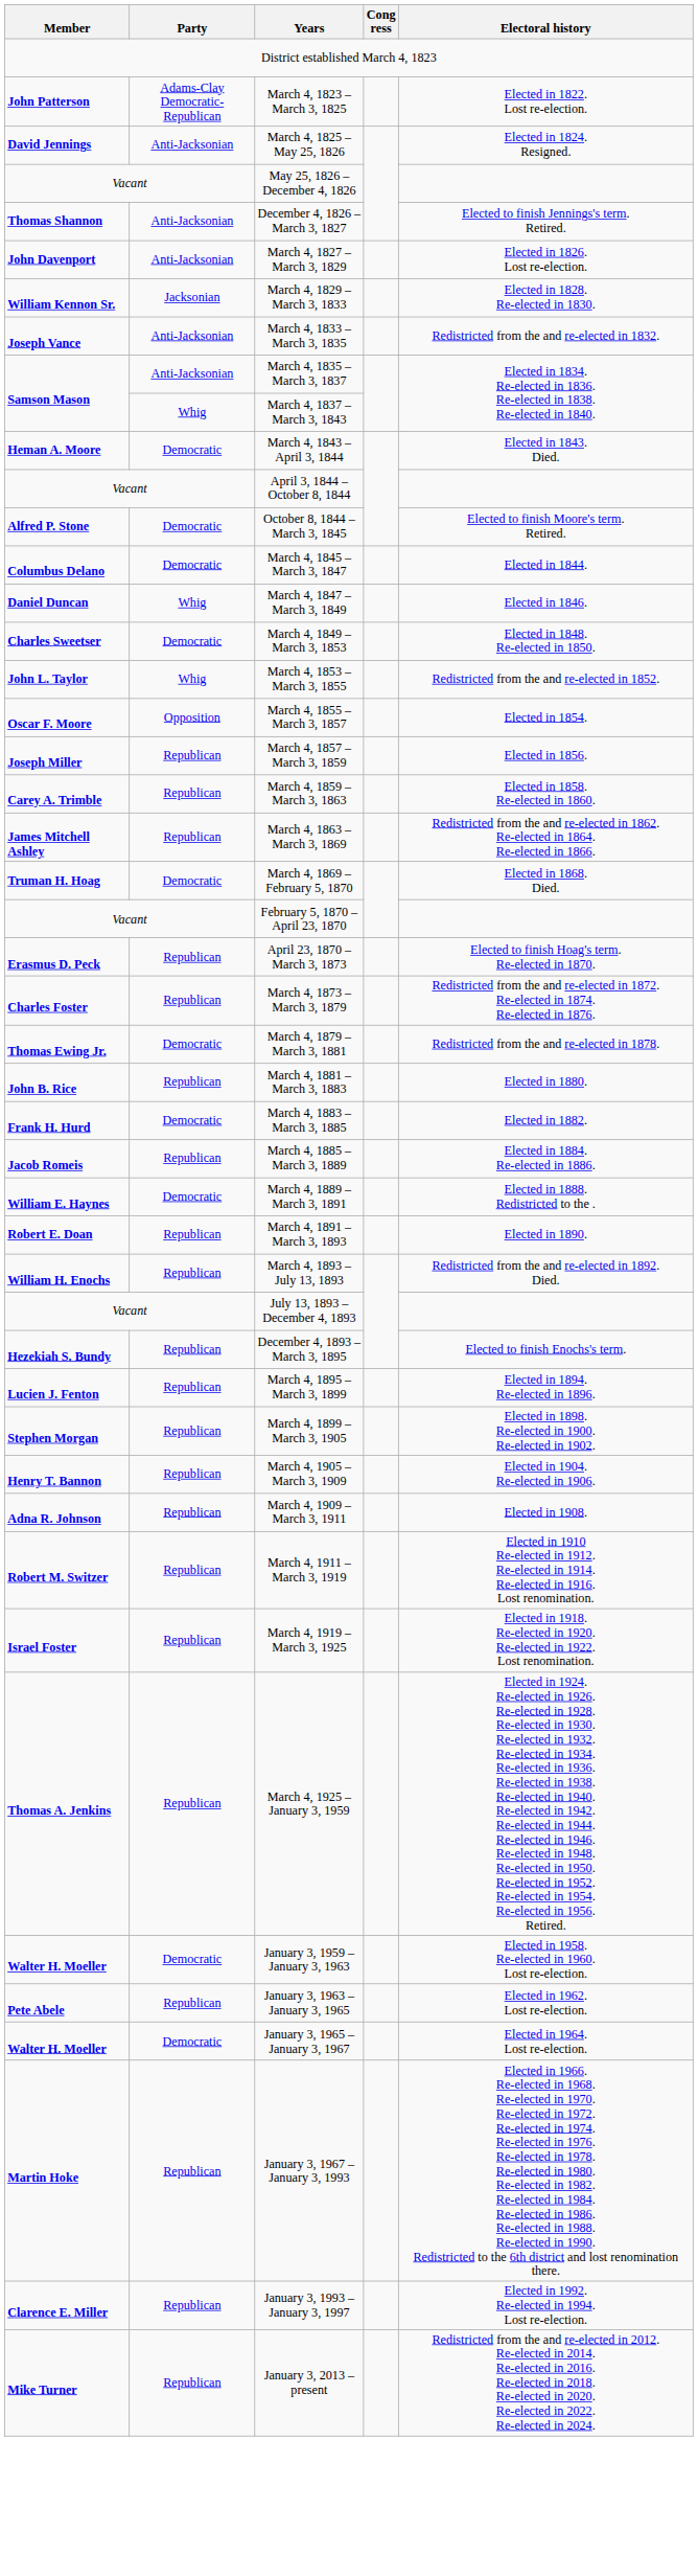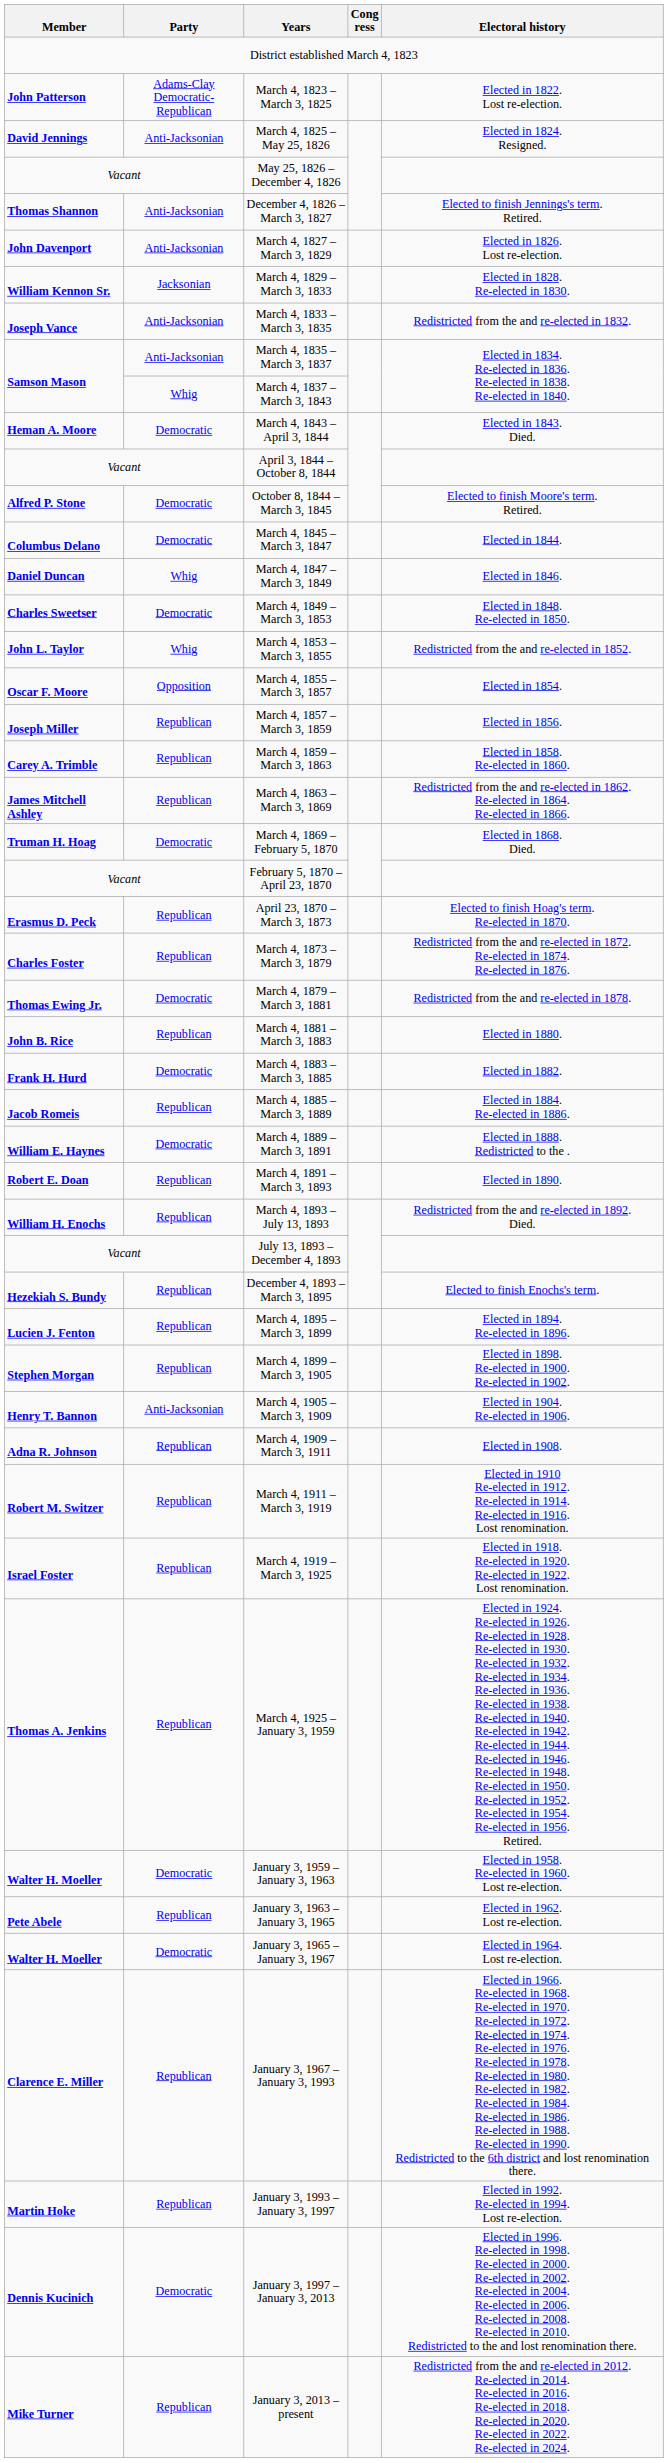 <table class=wikitable style="text-align:center">
 <tr valign=bottom>
 <th>Member</th>
 <th>Party</th>
 <th>Years</th>
 <th>Cong<br>ress</th>
 <th>Electoral history</th>
 </tr>
 <tr style="height:3em">
 <td colspan=5>District established March 4, 1823</td>
 </tr>
 <tr style="height:3em">
 <td align=left><strong><a href='#'>John Patterson</a></strong><br></td>
 <td><a href='#'>Adams-Clay<br>Democratic-Republican</a></td>
 <td nowrap>March 4, 1823 –<br>March 3, 1825</td>
 <td></td>
 <td><a href='#'>Elected in 1822</a>.<br>Lost re-election.</td>
 </tr>
 <tr style="height:3em">
 <td align=left><strong><a href='#'>David Jennings</a></strong><br></td>
 <td><a href='#'>Anti-Jacksonian</a></td>
 <td nowrap>March 4, 1825 –<br>May 25, 1826</td>
 <td rowspan=3></td>
 <td><a href='#'>Elected in 1824</a>.<br>Resigned.</td>
 </tr>
 <tr style="height:3em">
 <td colspan=2><em>Vacant</em></td>
 <td nowrap>May 25, 1826 –<br>December 4, 1826</td>
 <td></td>
 </tr>
 <tr style="height:3em">
 <td align=left><strong><a href='#'>Thomas Shannon</a></strong><br></td>
 <td><a href='#'>Anti-Jacksonian</a></td>
 <td nowrap>December 4, 1826 –<br>March 3, 1827</td>
 <td><a href='#'>Elected to finish Jennings's term</a>.<br>Retired.</td>
 </tr>
 <tr style="height:3em">
 <td align=left><strong><a href='#'>John Davenport</a></strong><br></td>
 <td><a href='#'>Anti-Jacksonian</a></td>
 <td nowrap>March 4, 1827 –<br>March 3, 1829</td>
 <td></td>
 <td><a href='#'>Elected in 1826</a>.<br>Lost re-election.</td>
 </tr>
 <tr style="height:3em">
 <td align=left><br><strong><a href='#'>William Kennon Sr.</a></strong><br></td>
 <td><a href='#'>Jacksonian</a></td>
 <td nowrap>March 4, 1829 –<br>March 3, 1833</td>
 <td></td>
 <td><a href='#'>Elected in 1828</a>.<br><a href='#'>Re-elected in 1830</a>.<br></td>
 </tr>
 <tr style="height:3em">
 <td align=left><br><strong><a href='#'>Joseph Vance</a></strong><br></td>
 <td><a href='#'>Anti-Jacksonian</a></td>
 <td nowrap>March 4, 1833 –<br>March 3, 1835</td>
 <td></td>
 <td><a href='#'>Redistricted</a> from the  and <a href='#'>re-elected in 1832</a>.<br></td>
 </tr>
 <tr style="height:3em">
 <td rowspan=2 align=left><br><strong><a href='#'>Samson Mason</a></strong><br></td>
 <td><a href='#'>Anti-Jacksonian</a></td>
 <td nowrap>March 4, 1835 –<br>March 3, 1837</td>
 <td rowspan=2></td>
 <td rowspan=2><a href='#'>Elected in 1834</a>.<br><a href='#'>Re-elected in 1836</a>.<br><a href='#'>Re-elected in 1838</a>.<br><a href='#'>Re-elected in 1840</a>.<br></td>
 </tr>
 <tr style="height:3em">
 <td><a href='#'>Whig</a></td>
 <td nowrap>March 4, 1837 –<br>March 3, 1843</td>
 </tr>
 <tr style="height:3em">
 <td align=left><strong><a href='#'>Heman A. Moore</a></strong><br></td>
 <td><a href='#'>Democratic</a></td>
 <td nowrap>March 4, 1843 –<br>April 3, 1844</td>
 <td rowspan=3></td>
 <td><a href='#'>Elected in 1843</a>.<br>Died.</td>
 </tr>
 <tr style="height:3em">
 <td colspan=2><em>Vacant</em></td>
 <td nowrap>April 3, 1844 –<br>October 8, 1844</td>
 <td></td>
 </tr>
 <tr style="height:3em">
 <td align=left><strong><a href='#'>Alfred P. Stone</a></strong><br></td>
 <td><a href='#'>Democratic</a></td>
 <td nowrap>October 8, 1844 –<br>March 3, 1845</td>
 <td><a href='#'>Elected to finish Moore's term</a>.<br>Retired.</td>
 </tr>
 <tr style="height:3em">
 <td align=left><br><strong><a href='#'>Columbus Delano</a></strong><br></td>
 <td><a href='#'>Democratic</a></td>
 <td nowrap>March 4, 1845 –<br>March 3, 1847</td>
 <td></td>
 <td><a href='#'>Elected in 1844</a>.<br></td>
 </tr>
 <tr style="height:3em">
 <td align=left><strong><a href='#'>Daniel Duncan</a></strong><br></td>
 <td><a href='#'>Whig</a></td>
 <td nowrap>March 4, 1847 –<br>March 3, 1849</td>
 <td></td>
 <td><a href='#'>Elected in 1846</a>.<br></td>
 </tr>
 <tr style="height:3em">
 <td align=left><strong><a href='#'>Charles Sweetser</a></strong><br></td>
 <td><a href='#'>Democratic</a></td>
 <td nowrap>March 4, 1849 –<br>March 3, 1853</td>
 <td></td>
 <td><a href='#'>Elected in 1848</a>.<br><a href='#'>Re-elected in 1850</a>.<br></td>
 </tr>
 <tr style="height:3em">
 <td align=left><strong><a href='#'>John L. Taylor</a></strong><br></td>
 <td><a href='#'>Whig</a></td>
 <td nowrap>March 4, 1853 –<br>March 3, 1855</td>
 <td></td>
 <td><a href='#'>Redistricted</a> from the  and <a href='#'>re-elected in 1852</a>.<br></td>
 </tr>
 <tr style="height:3em">
 <td align=left><br><strong><a href='#'>Oscar F. Moore</a></strong><br></td>
 <td><a href='#'>Opposition</a></td>
 <td nowrap>March 4, 1855 –<br>March 3, 1857</td>
 <td></td>
 <td><a href='#'>Elected in 1854</a>.<br></td>
 </tr>
 <tr style="height:3em">
 <td align=left><br><strong><a href='#'>Joseph Miller</a></strong><br></td>
 <td><a href='#'>Republican</a></td>
 <td nowrap>March 4, 1857 –<br>March 3, 1859</td>
 <td></td>
 <td><a href='#'>Elected in 1856</a>.<br></td>
 </tr>
 <tr style="height:3em">
 <td align=left><br><strong><a href='#'>Carey A. Trimble</a></strong><br></td>
 <td><a href='#'>Republican</a></td>
 <td nowrap>March 4, 1859 –<br>March 3, 1863</td>
 <td></td>
 <td><a href='#'>Elected in 1858</a>.<br><a href='#'>Re-elected in 1860</a>.<br></td>
 </tr>
 <tr style="height:3em">
 <td align=left><br><strong><a href='#'>James Mitchell Ashley</a></strong><br></td>
 <td><a href='#'>Republican</a></td>
 <td nowrap>March 4, 1863 –<br>March 3, 1869</td>
 <td></td>
 <td><a href='#'>Redistricted</a> from the  and <a href='#'>re-elected in 1862</a>.<br><a href='#'>Re-elected in 1864</a>.<br><a href='#'>Re-elected in 1866</a>.<br></td>
 </tr>
 <tr style="height:3em">
 <td align=left><strong><a href='#'>Truman H. Hoag</a></strong><br></td>
 <td><a href='#'>Democratic</a></td>
 <td nowrap>March 4, 1869 –<br>February 5, 1870</td>
 <td rowspan=2></td>
 <td><a href='#'>Elected in 1868</a>.<br>Died.</td>
 </tr>
 <tr style="height:3em">
 <td colspan=2><em>Vacant</em></td>
 <td nowrap>February 5, 1870 –<br>April 23, 1870</td>
 <td></td>
 </tr>
 <tr style="height:3em">
 <td align=left><br><strong><a href='#'>Erasmus D. Peck</a></strong><br></td>
 <td><a href='#'>Republican</a></td>
 <td nowrap>April 23, 1870 –<br>March 3, 1873</td>
 <td></td>
 <td><a href='#'>Elected to finish Hoag's term</a>.<br><a href='#'>Re-elected in 1870</a>.<br></td>
 </tr>
 <tr style="height:3em">
 <td align=left><br><strong><a href='#'>Charles Foster</a></strong><br></td>
 <td><a href='#'>Republican</a></td>
 <td nowrap>March 4, 1873 –<br>March 3, 1879</td>
 <td></td>
 <td><a href='#'>Redistricted</a> from the  and <a href='#'>re-elected in 1872</a>.<br><a href='#'>Re-elected in 1874</a>.<br><a href='#'>Re-elected in 1876</a>.<br></td>
 </tr>
 <tr style="height:3em">
 <td align=left><br><strong><a href='#'>Thomas Ewing Jr.</a></strong><br></td>
 <td><a href='#'>Democratic</a></td>
 <td nowrap>March 4, 1879 –<br>March 3, 1881</td>
 <td></td>
 <td><a href='#'>Redistricted</a> from the  and <a href='#'>re-elected in 1878</a>.<br></td>
 </tr>
 <tr style="height:3em">
 <td align=left><br><strong><a href='#'>John B. Rice</a></strong><br></td>
 <td><a href='#'>Republican</a></td>
 <td nowrap>March 4, 1881 –<br>March 3, 1883</td>
 <td></td>
 <td><a href='#'>Elected in 1880</a>.<br></td>
 </tr>
 <tr style="height:3em">
 <td align=left><br><strong><a href='#'>Frank H. Hurd</a></strong><br></td>
 <td><a href='#'>Democratic</a></td>
 <td nowrap>March 4, 1883 –<br>March 3, 1885</td>
 <td></td>
 <td><a href='#'>Elected in 1882</a>.<br></td>
 </tr>
 <tr style="height:3em">
 <td align=left><br><strong><a href='#'>Jacob Romeis</a></strong><br></td>
 <td><a href='#'>Republican</a></td>
 <td nowrap>March 4, 1885 –<br>March 3, 1889</td>
 <td></td>
 <td><a href='#'>Elected in 1884</a>.<br><a href='#'>Re-elected in 1886</a>.<br></td>
 </tr>
 <tr style="height:3em">
 <td align=left><br><strong><a href='#'>William E. Haynes</a></strong><br></td>
 <td><a href='#'>Democratic</a></td>
 <td nowrap>March 4, 1889 –<br>March 3, 1891</td>
 <td></td>
 <td><a href='#'>Elected in 1888</a>.<br><a href='#'>Redistricted</a> to the .</td>
 </tr>
 <tr style="height:3em">
 <td align=left><strong><a href='#'>Robert E. Doan</a></strong><br></td>
 <td><a href='#'>Republican</a></td>
 <td nowrap>March 4, 1891 –<br>March 3, 1893</td>
 <td></td>
 <td><a href='#'>Elected in 1890</a>.<br></td>
 </tr>
 <tr style="height:3em">
 <td align=left><br><strong><a href='#'>William H. Enochs</a></strong><br></td>
 <td><a href='#'>Republican</a></td>
 <td nowrap>March 4, 1893 –<br>July 13, 1893</td>
 <td rowspan=3></td>
 <td><a href='#'>Redistricted</a> from the  and <a href='#'>re-elected in 1892</a>.<br>Died.</td>
 </tr>
 <tr style="height:3em">
 <td colspan=2><em>Vacant</em></td>
 <td nowrap>July 13, 1893 –<br>December 4, 1893</td>
 <td></td>
 </tr>
 <tr style="height:3em">
 <td align=left><br><strong><a href='#'>Hezekiah S. Bundy</a></strong><br></td>
 <td><a href='#'>Republican</a></td>
 <td nowrap>December 4, 1893 –<br>March 3, 1895</td>
 <td><a href='#'>Elected to finish Enochs's term</a>.<br></td>
 </tr>
 <tr style="height:3em">
 <td align=left><br><strong><a href='#'>Lucien J. Fenton</a></strong><br></td>
 <td><a href='#'>Republican</a></td>
 <td nowrap>March 4, 1895 –<br>March 3, 1899</td>
 <td></td>
 <td><a href='#'>Elected in 1894</a>.<br><a href='#'>Re-elected in 1896</a>.<br></td>
 </tr>
 <tr style="height:3em">
 <td align=left><br><strong><a href='#'>Stephen Morgan</a></strong><br></td>
 <td><a href='#'>Republican</a></td>
 <td nowrap>March 4, 1899 –<br>March 3, 1905</td>
 <td></td>
 <td><a href='#'>Elected in 1898</a>.<br><a href='#'>Re-elected in 1900</a>.<br><a href='#'>Re-elected in 1902</a>.<br></td>
 </tr>
 <tr style="height:3em">
 <td align=left><br><strong><a href='#'>Henry T. Bannon</a></strong><br></td>
-<td><a href='#'>Republican</a></td>
+<td><a href='#'>Anti-Jacksonian</a></td>
 <td nowrap>March 4, 1905 –<br>March 3, 1909</td>
 <td></td>
 <td><a href='#'>Elected in 1904</a>.<br><a href='#'>Re-elected in 1906</a>.<br></td>
 </tr>
 <tr style="height:3em">
 <td align=left><br><strong><a href='#'>Adna R. Johnson</a></strong><br></td>
 <td><a href='#'>Republican</a></td>
 <td nowrap>March 4, 1909 –<br>March 3, 1911</td>
 <td></td>
 <td><a href='#'>Elected in 1908</a>.<br></td>
 </tr>
 <tr style="height:3em">
 <td align=left><br><strong><a href='#'>Robert M. Switzer</a></strong><br></td>
 <td><a href='#'>Republican</a></td>
 <td nowrap>March 4, 1911 –<br>March 3, 1919</td>
 <td></td>
 <td><a href='#'>Elected in 1910</a><br><a href='#'>Re-elected in 1912</a>.<br><a href='#'>Re-elected in 1914</a>.<br><a href='#'>Re-elected in 1916</a>.<br>Lost renomination.</td>
 </tr>
 <tr style="height:3em">
 <td align=left><br><strong><a href='#'>Israel Foster</a></strong><br></td>
 <td><a href='#'>Republican</a></td>
 <td nowrap>March 4, 1919 –<br>March 3, 1925</td>
 <td></td>
 <td><a href='#'>Elected in 1918</a>.<br><a href='#'>Re-elected in 1920</a>.<br><a href='#'>Re-elected in 1922</a>.<br>Lost renomination.</td>
 </tr>
 <tr style="height:3em">
 <td align=left><br><strong><a href='#'>Thomas A. Jenkins</a></strong><br></td>
 <td><a href='#'>Republican</a></td>
 <td nowrap>March 4, 1925 –<br>January 3, 1959</td>
 <td></td>
 <td><a href='#'>Elected in 1924</a>.<br><a href='#'>Re-elected in 1926</a>.<br><a href='#'>Re-elected in 1928</a>.<br><a href='#'>Re-elected in 1930</a>.<br><a href='#'>Re-elected in 1932</a>.<br><a href='#'>Re-elected in 1934</a>.<br><a href='#'>Re-elected in 1936</a>.<br><a href='#'>Re-elected in 1938</a>.<br><a href='#'>Re-elected in 1940</a>.<br><a href='#'>Re-elected in 1942</a>.<br><a href='#'>Re-elected in 1944</a>.<br><a href='#'>Re-elected in 1946</a>.<br><a href='#'>Re-elected in 1948</a>.<br><a href='#'>Re-elected in 1950</a>.<br><a href='#'>Re-elected in 1952</a>.<br><a href='#'>Re-elected in 1954</a>.<br><a href='#'>Re-elected in 1956</a>.<br>Retired.</td>
 </tr>
 <tr style="height:3em">
 <td align=left><br><strong><a href='#'>Walter H. Moeller</a></strong><br></td>
 <td><a href='#'>Democratic</a></td>
 <td nowrap>January 3, 1959 –<br>January 3, 1963</td>
 <td></td>
 <td><a href='#'>Elected in 1958</a>.<br><a href='#'>Re-elected in 1960</a>.<br>Lost re-election.</td>
 </tr>
 <tr style="height:3em">
 <td align=left><br><strong><a href='#'>Pete Abele</a></strong><br></td>
 <td><a href='#'>Republican</a></td>
 <td nowrap>January 3, 1963 –<br>January 3, 1965</td>
 <td></td>
 <td><a href='#'>Elected in 1962</a>.<br>Lost re-election.</td>
 </tr>
 <tr style="height:3em">
 <td align=left><br><strong><a href='#'>Walter H. Moeller</a></strong><br></td>
 <td><a href='#'>Democratic</a></td>
 <td nowrap>January 3, 1965 –<br>January 3, 1967</td>
 <td></td>
 <td><a href='#'>Elected in 1964</a>.<br>Lost re-election.</td>
 </tr>
 <tr style="height:3em">
-<td align=left><br><strong><a href='#'>Martin Hoke</a></strong><br></td>
+<td align=left><br><strong><a href='#'>Clarence E. Miller</a></strong><br></td>
 <td><a href='#'>Republican</a></td>
 <td nowrap>January 3, 1967 –<br>January 3, 1993</td>
 <td></td>
 <td><a href='#'>Elected in 1966</a>.<br><a href='#'>Re-elected in 1968</a>.<br><a href='#'>Re-elected in 1970</a>.<br><a href='#'>Re-elected in 1972</a>.<br><a href='#'>Re-elected in 1974</a>.<br><a href='#'>Re-elected in 1976</a>.<br><a href='#'>Re-elected in 1978</a>.<br><a href='#'>Re-elected in 1980</a>.<br><a href='#'>Re-elected in 1982</a>.<br><a href='#'>Re-elected in 1984</a>.<br><a href='#'>Re-elected in 1986</a>.<br><a href='#'>Re-elected in 1988</a>.<br><a href='#'>Re-elected in 1990</a>.<br><a href='#'>Redistricted</a> to the <a href='#'>6th district</a> and lost renomination there.</td>
 </tr>
 <tr style="height:3em">
-<td align=left><br><strong><a href='#'>Clarence E. Miller</a></strong><br></td>
+<td align=left><br><strong><a href='#'>Martin Hoke</a></strong><br></td>
 <td><a href='#'>Republican</a></td>
 <td nowrap>January 3, 1993 –<br>January 3, 1997</td>
 <td></td>
 <td><a href='#'>Elected in 1992</a>.<br><a href='#'>Re-elected in 1994</a>.<br>Lost re-election.</td>
+</tr>
+<tr style="height:3em">
+<td align=left><br><strong><a href='#'>Dennis Kucinich</a></strong><br></td>
+<td><a href='#'>Democratic</a></td>
+<td nowrap>January 3, 1997 –<br>January 3, 2013</td>
+<td></td>
+<td><a href='#'>Elected in 1996</a>.<br><a href='#'>Re-elected in 1998</a>.<br><a href='#'>Re-elected in 2000</a>.<br><a href='#'>Re-elected in 2002</a>.<br><a href='#'>Re-elected in 2004</a>.<br><a href='#'>Re-elected in 2006</a>.<br><a href='#'>Re-elected in 2008</a>.<br><a href='#'>Re-elected in 2010</a>.<br><a href='#'>Redistricted</a> to the  and lost renomination there.</td>
 </tr>
 <tr style="height:3em">
 <td align=left><br><strong><a href='#'>Mike Turner</a></strong><br></td>
 <td><a href='#'>Republican</a></td>
 <td nowrap>January 3, 2013 –<br>present</td>
 <td></td>
 <td><a href='#'>Redistricted</a> from the  and <a href='#'>re-elected in 2012</a>.<br><a href='#'>Re-elected in 2014</a>.<br><a href='#'>Re-elected in 2016</a>.<br><a href='#'>Re-elected in 2018</a>.<br><a href='#'>Re-elected in 2020</a>.<br><a href='#'>Re-elected in 2022</a>.<br><a href='#'>Re-elected in 2024</a>.</td>
 </tr>
 </table>
